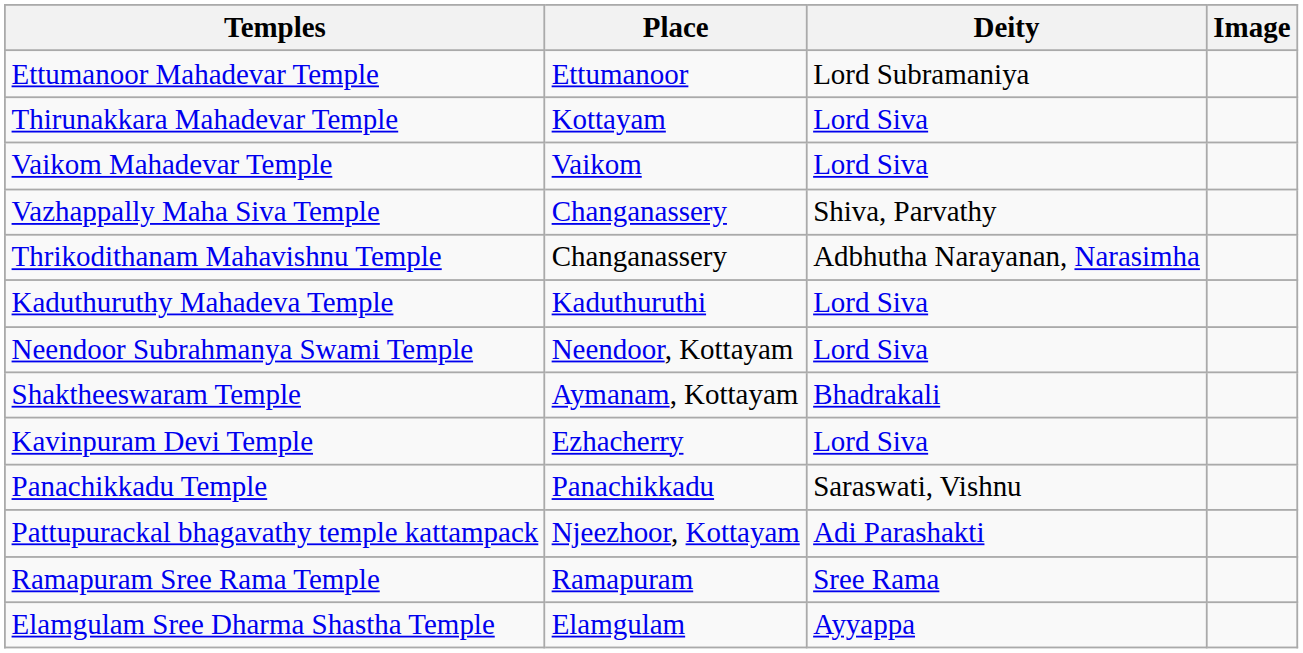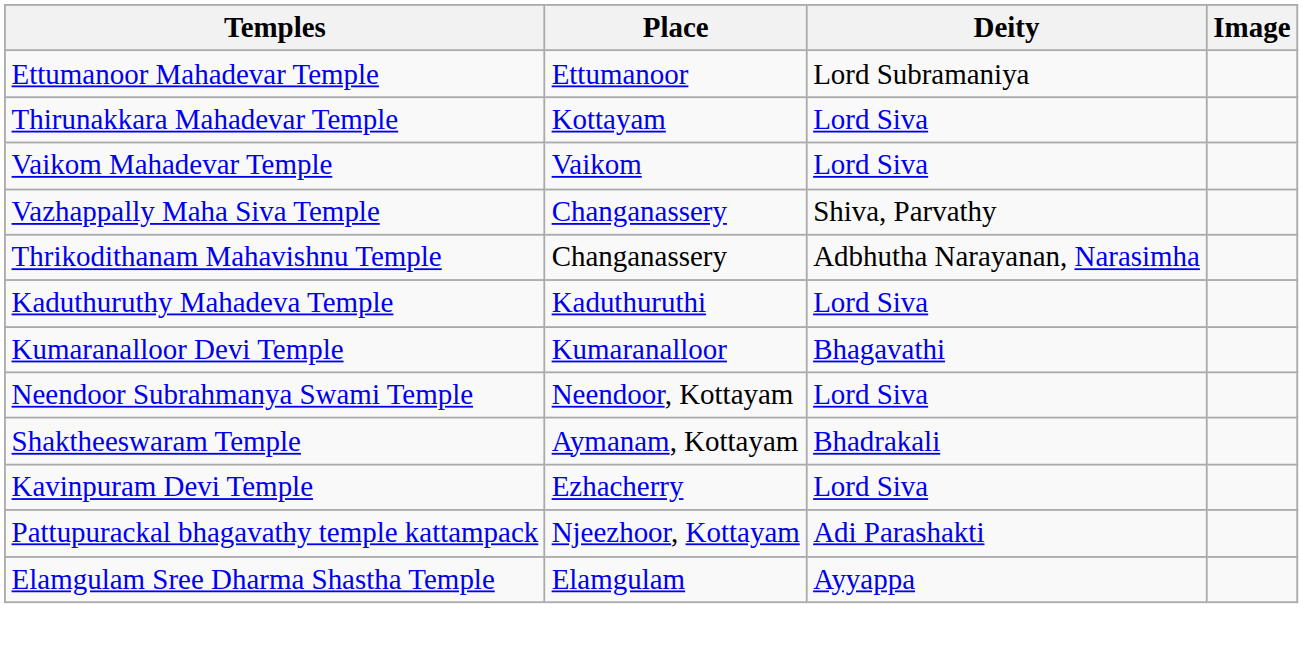 <table class="wikitable sortable">
 <tr>
 <th>Temples</th>
 <th>Place</th>
 <th>Deity</th>
 <th>Image</th>
 </tr>
 <tr>
 <td><a href='#'>Ettumanoor Mahadevar Temple</a></td>
 <td><a href='#'>Ettumanoor</a></td>
 <td>Lord Subramaniya</td>
 <td></td>
 </tr>
 <tr>
 <td><a href='#'>Thirunakkara Mahadevar Temple</a></td>
 <td><a href='#'>Kottayam</a></td>
 <td><a href='#'>Lord Siva</a></td>
 <td></td>
 </tr>
 <tr>
 <td><a href='#'>Vaikom Mahadevar Temple</a></td>
 <td><a href='#'>Vaikom</a></td>
 <td><a href='#'>Lord Siva</a></td>
 <td></td>
 </tr>
 <tr>
 <td><a href='#'>Vazhappally Maha Siva Temple</a></td>
 <td><a href='#'>Changanassery</a></td>
 <td>Shiva, Parvathy</td>
 <td></td>
 </tr>
 <tr>
 <td><a href='#'>Thrikodithanam Mahavishnu Temple</a></td>
 <td>Changanassery</td>
 <td>Adbhutha Narayanan, <a href='#'>Narasimha</a></td>
 <td></td>
 </tr>
 <tr>
 <td><a href='#'>Kaduthuruthy Mahadeva Temple</a></td>
 <td><a href='#'>Kaduthuruthi</a></td>
 <td><a href='#'>Lord Siva</a></td>
 <td></td>
 </tr>
 <tr>
+<td><a href='#'>Kumaranalloor Devi Temple</a></td>
+<td><a href='#'>Kumaranalloor</a></td>
+<td><a href='#'>Bhagavathi</a></td>
+<td></td>
+</tr>
+<tr>
 <td><a href='#'>Neendoor Subrahmanya Swami Temple</a></td>
 <td><a href='#'>Neendoor</a>, Kottayam</td>
 <td><a href='#'>Lord Siva</a></td>
 <td></td>
 </tr>
 <tr>
 <td><a href='#'>Shaktheeswaram Temple</a></td>
 <td><a href='#'>Aymanam</a>, Kottayam</td>
 <td><a href='#'>Bhadrakali</a></td>
 <td></td>
 </tr>
 <tr>
 <td><a href='#'>Kavinpuram Devi Temple</a></td>
 <td><a href='#'>Ezhacherry</a></td>
 <td><a href='#'>Lord Siva</a></td>
 <td></td>
 </tr>
 <tr>
-<td><a href='#'>Panachikkadu Temple</a></td>
-<td><a href='#'>Panachikkadu</a></td>
-<td>Saraswati, Vishnu</td>
-<td></td>
-</tr>
-<tr>
 <td><a href='#'>Pattupurackal bhagavathy temple kattampack</a></td>
 <td><a href='#'>Njeezhoor</a>, <a href='#'>Kottayam</a></td>
 <td><a href='#'>Adi Parashakti</a></td>
-<td></td>
-</tr>
-<tr>
-<td><a href='#'>Ramapuram Sree Rama Temple</a></td>
-<td><a href='#'>Ramapuram</a></td>
-<td><a href='#'>Sree Rama</a></td>
 <td></td>
 </tr>
 <tr>
 <td><a href='#'>Elamgulam Sree Dharma Shastha Temple</a></td>
 <td><a href='#'>Elamgulam</a></td>
 <td><a href='#'>Ayyappa</a></td>
 <td></td>
 </tr>
 </table>
